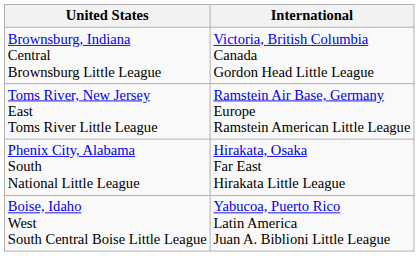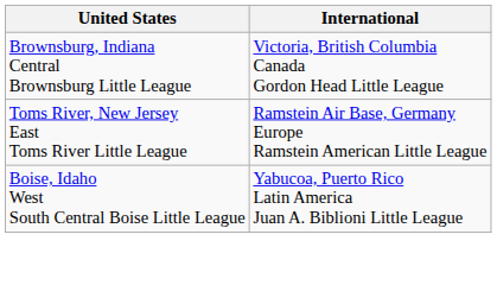 <table class="wikitable">
 <tr>
 <th>United States</th>
 <th>International</th>
 </tr>
 <tr>
 <td> <a href='#'>Brownsburg, Indiana</a><br>Central<br>Brownsburg Little League</td>
 <td> <a href='#'>Victoria, British Columbia</a><br>Canada<br>Gordon Head Little League</td>
 </tr>
 <tr>
 <td> <a href='#'>Toms River, New Jersey</a><br>East<br>Toms River Little League</td>
 <td> <a href='#'>Ramstein Air Base, Germany</a><br>Europe<br>Ramstein American Little League</td>
 </tr>
 <tr>
-<td> <a href='#'>Phenix City, Alabama</a><br>South<br>National Little League</td>
-<td> <a href='#'>Hirakata, Osaka</a><br>Far East<br>Hirakata Little League</td>
-</tr>
-<tr>
 <td> <a href='#'>Boise, Idaho</a><br>West<br>South Central Boise Little League</td>
 <td> <a href='#'>Yabucoa, Puerto Rico</a><br>Latin America<br>Juan A. Biblioni Little League</td>
 </tr>
 </table>
